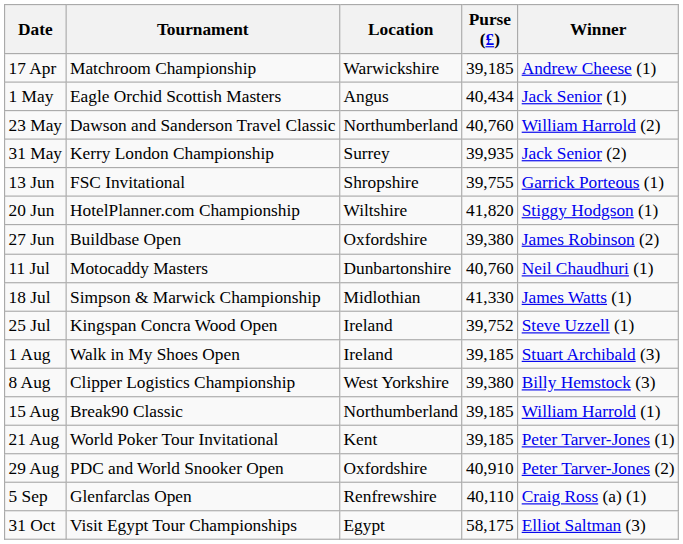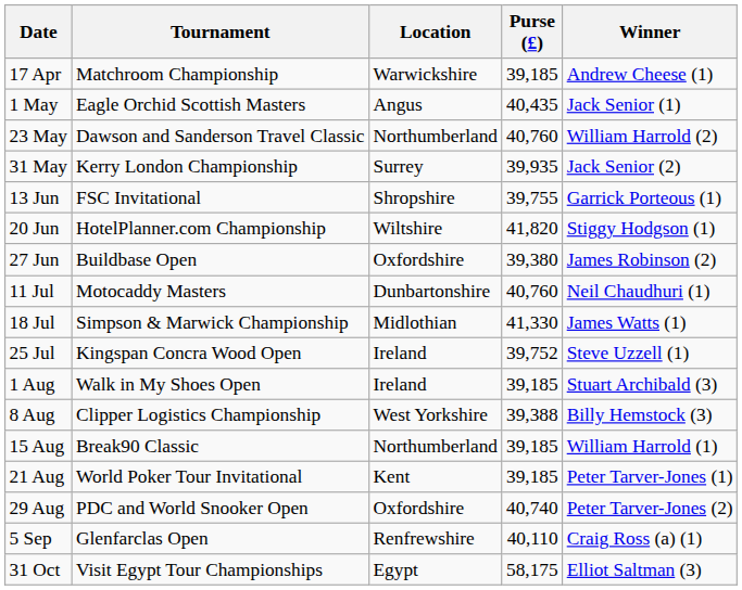 <table class="wikitable" style="font-size:95%;">
 <tr>
 <th>Date</th>
 <th>Tournament</th>
 <th>Location</th>
 <th>Purse<br>(<a href='#'>£</a>)</th>
 <th>Winner</th>
 </tr>
 <tr>
 <td>17 Apr</td>
 <td>Matchroom Championship</td>
 <td>Warwickshire</td>
 <td align=right>39,185</td>
 <td> <a href='#'>Andrew Cheese</a> (1)</td>
 </tr>
 <tr>
 <td>1 May</td>
 <td>Eagle Orchid Scottish Masters</td>
 <td>Angus</td>
-<td align=right>40,434</td>
+<td align=right>40,435</td>
 <td> <a href='#'>Jack Senior</a> (1)</td>
 </tr>
 <tr>
 <td>23 May</td>
 <td>Dawson and Sanderson Travel Classic</td>
 <td>Northumberland</td>
 <td align=right>40,760</td>
 <td> <a href='#'>William Harrold</a> (2)</td>
 </tr>
 <tr>
 <td>31 May</td>
 <td>Kerry London Championship</td>
 <td>Surrey</td>
 <td align=right>39,935</td>
 <td> <a href='#'>Jack Senior</a> (2)</td>
 </tr>
 <tr>
 <td>13 Jun</td>
 <td>FSC Invitational</td>
 <td>Shropshire</td>
 <td align=right>39,755</td>
 <td> <a href='#'>Garrick Porteous</a> (1)</td>
 </tr>
 <tr>
 <td>20 Jun</td>
 <td>HotelPlanner.com Championship</td>
 <td>Wiltshire</td>
 <td align=right>41,820</td>
 <td> <a href='#'>Stiggy Hodgson</a> (1)</td>
 </tr>
 <tr>
 <td>27 Jun</td>
 <td>Buildbase Open</td>
 <td>Oxfordshire</td>
 <td align=right>39,380</td>
 <td> <a href='#'>James Robinson</a> (2)</td>
 </tr>
 <tr>
 <td>11 Jul</td>
 <td>Motocaddy Masters</td>
 <td>Dunbartonshire</td>
 <td align=right>40,760</td>
 <td> <a href='#'>Neil Chaudhuri</a> (1)</td>
 </tr>
 <tr>
 <td>18 Jul</td>
 <td>Simpson & Marwick Championship</td>
 <td>Midlothian</td>
 <td align=right>41,330</td>
 <td> <a href='#'>James Watts</a> (1)</td>
 </tr>
 <tr>
 <td>25 Jul</td>
 <td>Kingspan Concra Wood Open</td>
 <td>Ireland</td>
 <td align=right>39,752</td>
 <td> <a href='#'>Steve Uzzell</a> (1)</td>
 </tr>
 <tr>
 <td>1 Aug</td>
 <td>Walk in My Shoes Open</td>
 <td>Ireland</td>
 <td align=right>39,185</td>
 <td> <a href='#'>Stuart Archibald</a> (3)</td>
 </tr>
 <tr>
 <td>8 Aug</td>
 <td>Clipper Logistics Championship</td>
 <td>West Yorkshire</td>
-<td align=right>39,380</td>
+<td align=right>39,388</td>
 <td> <a href='#'>Billy Hemstock</a> (3)</td>
 </tr>
 <tr>
 <td>15 Aug</td>
 <td>Break90 Classic</td>
 <td>Northumberland</td>
 <td align=right>39,185</td>
 <td> <a href='#'>William Harrold</a> (1)</td>
 </tr>
 <tr>
 <td>21 Aug</td>
 <td>World Poker Tour Invitational</td>
 <td>Kent</td>
 <td align=right>39,185</td>
 <td> <a href='#'>Peter Tarver-Jones</a> (1)</td>
 </tr>
 <tr>
 <td>29 Aug</td>
 <td>PDC and World Snooker Open</td>
 <td>Oxfordshire</td>
-<td align=right>40,910</td>
+<td align=right>40,740</td>
 <td> <a href='#'>Peter Tarver-Jones</a> (2)</td>
 </tr>
 <tr>
 <td>5 Sep</td>
 <td>Glenfarclas Open</td>
 <td>Renfrewshire</td>
 <td align=right>40,110</td>
 <td> <a href='#'>Craig Ross</a> (a) (1)</td>
 </tr>
 <tr>
 <td>31 Oct</td>
 <td>Visit Egypt Tour Championships</td>
 <td>Egypt</td>
 <td align=right>58,175</td>
 <td> <a href='#'>Elliot Saltman</a> (3)</td>
 </tr>
 </table>
